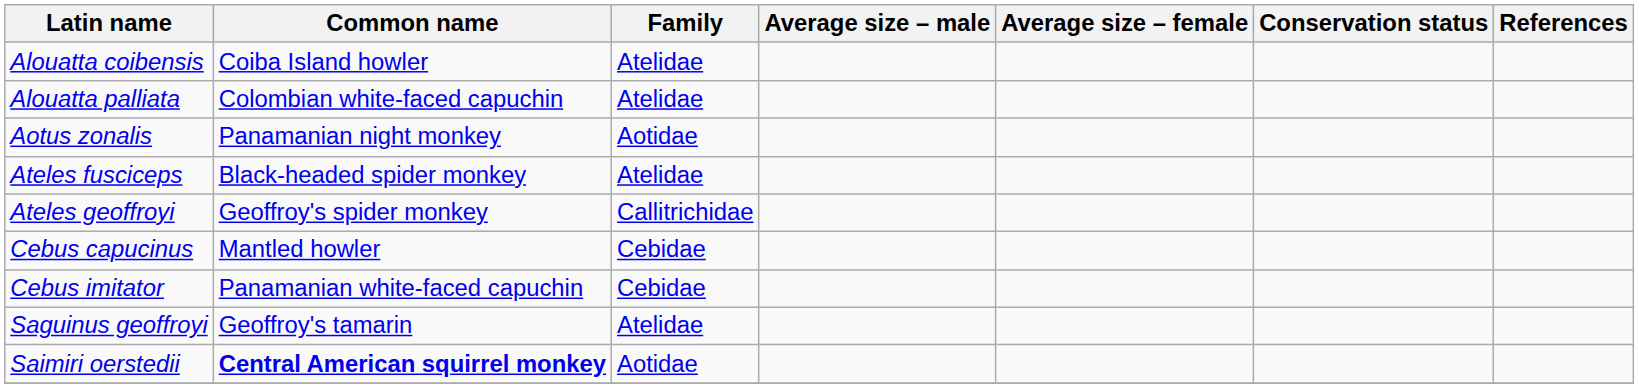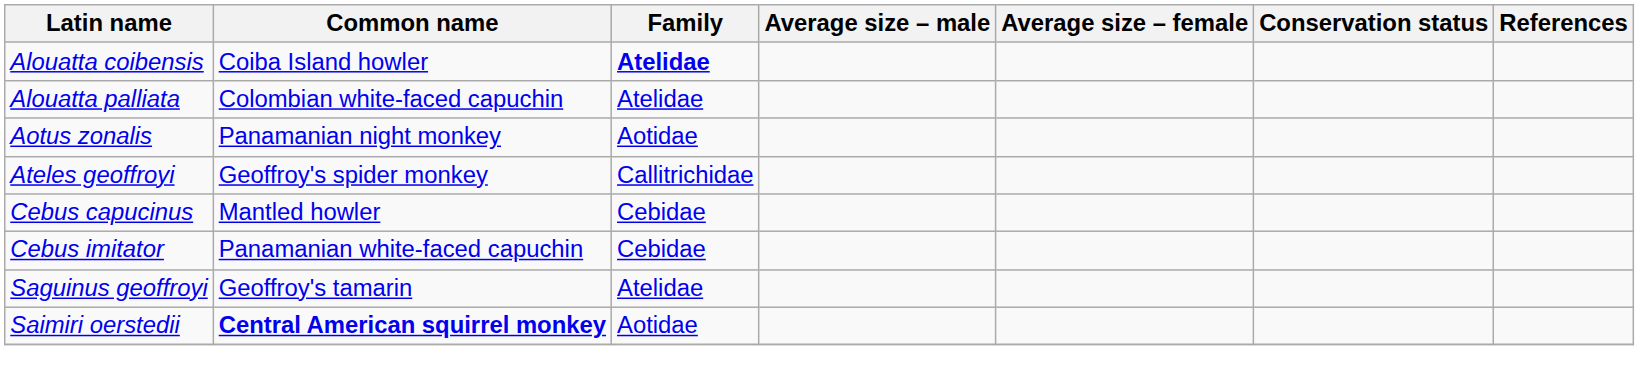 <table class="wikitable sortable">
 <tr>
 <th>Latin name</th>
 <th>Common name</th>
 <th>Family</th>
 <th>Average size – male</th>
 <th>Average size – female</th>
 <th>Conservation status</th>
 <th class="unsortable">References</th>
 </tr>
 <tr>
 <td><em><a href='#'>Alouatta coibensis</a></em></td>
 <td><a href='#'>Coiba Island howler</a></td>
-<td><a href='#'>Atelidae</a></td>
+<td><strong><a href='#'>Atelidae</a></strong></td>
 <td></td>
 <td></td>
 <td></td>
 <td></td>
 </tr>
 <tr>
 <td><em><a href='#'>Alouatta palliata</a></em></td>
 <td><a href='#'>Colombian white-faced capuchin</a></td>
 <td><a href='#'>Atelidae</a></td>
 <td></td>
 <td></td>
 <td></td>
 <td></td>
 </tr>
 <tr>
 <td><em><a href='#'>Aotus zonalis</a></em></td>
 <td><a href='#'>Panamanian night monkey</a></td>
 <td><a href='#'>Aotidae</a></td>
-<td></td>
-<td></td>
-<td></td>
-<td></td>
-</tr>
-<tr>
-<td><em><a href='#'>Ateles fusciceps</a></em></td>
-<td><a href='#'>Black-headed spider monkey</a></td>
-<td><a href='#'>Atelidae</a></td>
 <td></td>
 <td></td>
 <td></td>
 <td></td>
 </tr>
 <tr>
 <td><em><a href='#'>Ateles geoffroyi</a></em></td>
 <td><a href='#'>Geoffroy's spider monkey</a></td>
 <td><a href='#'>Callitrichidae</a></td>
 <td></td>
 <td></td>
 <td></td>
 <td></td>
 </tr>
 <tr>
 <td><em><a href='#'>Cebus capucinus</a></em></td>
 <td><a href='#'>Mantled howler</a></td>
 <td><a href='#'>Cebidae</a></td>
 <td></td>
 <td></td>
 <td></td>
 <td></td>
 </tr>
 <tr>
 <td><em><a href='#'>Cebus imitator</a></em></td>
 <td><a href='#'>Panamanian white-faced capuchin</a></td>
 <td><a href='#'>Cebidae</a></td>
 <td></td>
 <td></td>
 <td></td>
 <td></td>
 </tr>
 <tr>
 <td><em><a href='#'>Saguinus geoffroyi</a></em></td>
 <td><a href='#'>Geoffroy's tamarin</a></td>
 <td><a href='#'>Atelidae</a></td>
 <td></td>
 <td></td>
 <td></td>
 <td></td>
 </tr>
 <tr>
 <td><em><a href='#'>Saimiri oerstedii</a></em></td>
 <td><strong><a href='#'>Central American squirrel monkey</a></strong></td>
 <td><a href='#'>Aotidae</a></td>
 <td></td>
 <td></td>
 <td></td>
 <td></td>
 </tr>
 <tr>
 </tr>
 </table>
